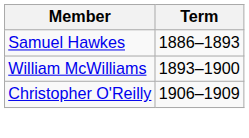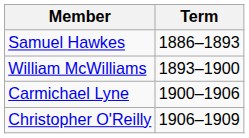 <table class="wikitable">
 <tr>
 <th>Member</th>
 <th>Term</th>
 </tr>
 <tr>
 <td><a href='#'>Samuel Hawkes</a></td>
 <td>1886–1893</td>
 </tr>
 <tr>
 <td><a href='#'>William McWilliams</a></td>
 <td>1893–1900</td>
 </tr>
 <tr>
+<td><a href='#'>Carmichael Lyne</a></td>
+<td>1900–1906</td>
+</tr>
+<tr>
 <td><a href='#'>Christopher O'Reilly</a></td>
 <td>1906–1909</td>
 </tr>
 </table>
